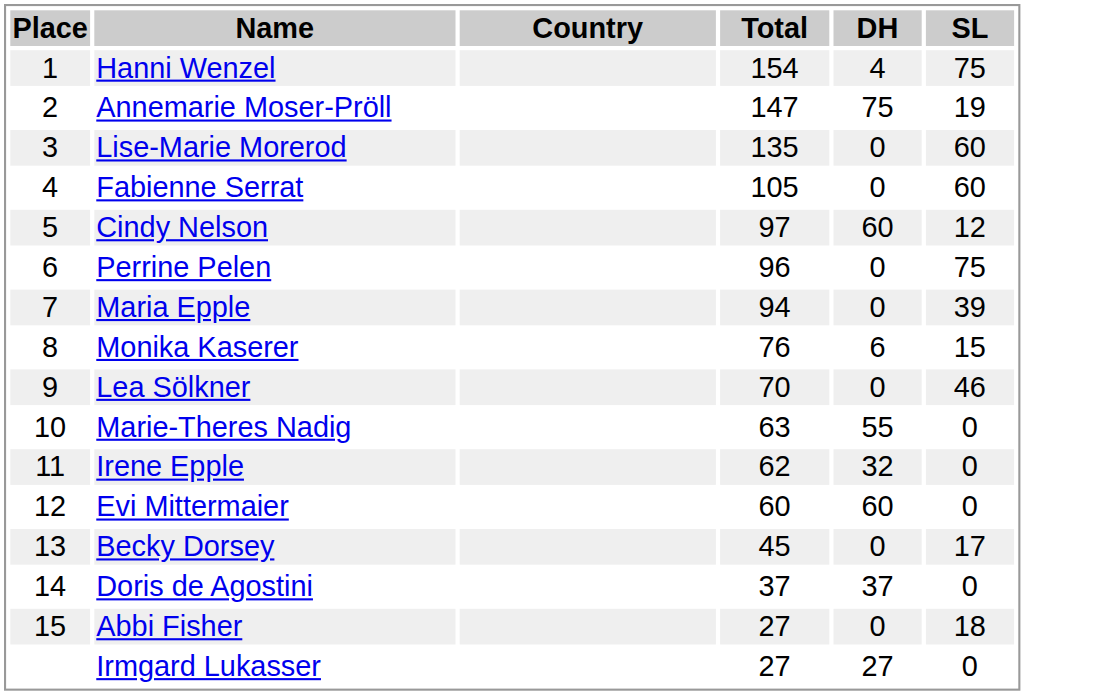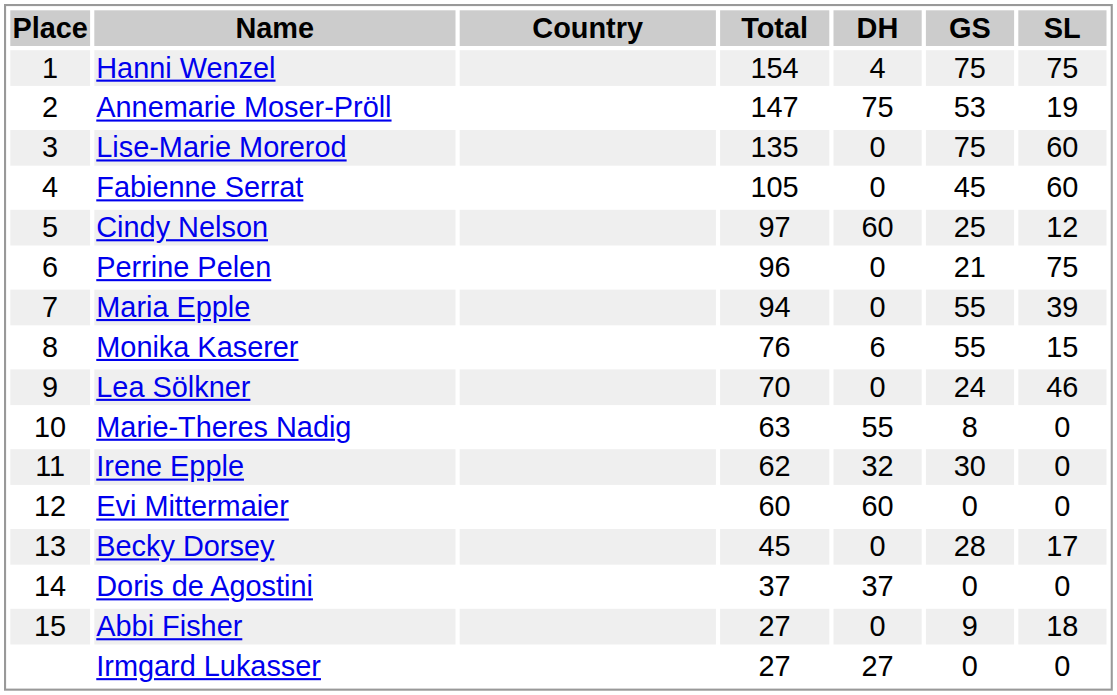 <table border="0" style="border: 1px solid #999; background-color:#FFFFFF; text-align:center; font-size:86%; line-height:15px;">
 <tr align="center" bgcolor="#CCCCCC">
 <th width=35>Place</th>
 <th width=170>Name</th>
 <th width=120>Country</th>
 <th width=50>Total</th>
 <th width=40>DH</th>
+<th width=40>GS</th>
 <th width=40>SL</th>
 </tr>
 <tr bgcolor="#EFEFEF">
 <td>1</td>
 <td align="left"><a href='#'>Hanni Wenzel</a></td>
 <td align="left"></td>
 <td>154</td>
 <td>4</td>
 <td>75</td>
+<td>75</td>
 </tr>
 <tr>
 <td>2</td>
 <td align="left"><a href='#'>Annemarie Moser-Pröll</a></td>
 <td align="left"></td>
 <td>147</td>
 <td>75</td>
+<td>53</td>
 <td>19</td>
 </tr>
 <tr bgcolor="#EFEFEF">
 <td>3</td>
 <td align="left"><a href='#'>Lise-Marie Morerod</a></td>
 <td align="left"></td>
 <td>135</td>
 <td>0</td>
+<td>75</td>
 <td>60</td>
 </tr>
 <tr>
 <td>4</td>
 <td align="left"><a href='#'>Fabienne Serrat</a></td>
 <td align="left"></td>
 <td>105</td>
 <td>0</td>
+<td>45</td>
 <td>60</td>
 </tr>
 <tr bgcolor="#EFEFEF">
 <td>5</td>
 <td align="left"><a href='#'>Cindy Nelson</a></td>
 <td align="left"></td>
 <td>97</td>
 <td>60</td>
+<td>25</td>
 <td>12</td>
 </tr>
 <tr>
 <td>6</td>
 <td align="left"><a href='#'>Perrine Pelen</a></td>
 <td align="left"></td>
 <td>96</td>
 <td>0</td>
+<td>21</td>
 <td>75</td>
 </tr>
 <tr bgcolor="#EFEFEF">
 <td>7</td>
 <td align="left"><a href='#'>Maria Epple</a></td>
 <td align="left"></td>
 <td>94</td>
 <td>0</td>
+<td>55</td>
 <td>39</td>
 </tr>
 <tr>
 <td>8</td>
 <td align="left"><a href='#'>Monika Kaserer</a></td>
 <td align="left"></td>
 <td>76</td>
 <td>6</td>
+<td>55</td>
 <td>15</td>
 </tr>
 <tr bgcolor="#EFEFEF">
 <td>9</td>
 <td align="left"><a href='#'>Lea Sölkner</a></td>
 <td align="left"></td>
 <td>70</td>
 <td>0</td>
+<td>24</td>
 <td>46</td>
 </tr>
 <tr>
 <td>10</td>
 <td align="left"><a href='#'>Marie-Theres Nadig</a></td>
 <td align="left"></td>
 <td>63</td>
 <td>55</td>
+<td>8</td>
 <td>0</td>
 </tr>
 <tr bgcolor="#EFEFEF">
 <td>11</td>
 <td align="left"><a href='#'>Irene Epple</a></td>
 <td align="left"></td>
 <td>62</td>
 <td>32</td>
+<td>30</td>
 <td>0</td>
 </tr>
 <tr>
 <td>12</td>
 <td align="left"><a href='#'>Evi Mittermaier</a></td>
 <td align="left"></td>
 <td>60</td>
 <td>60</td>
 <td>0</td>
+<td>0</td>
 </tr>
 <tr bgcolor="#EFEFEF">
 <td>13</td>
 <td align="left"><a href='#'>Becky Dorsey</a></td>
 <td align="left"></td>
 <td>45</td>
 <td>0</td>
+<td>28</td>
 <td>17</td>
 </tr>
 <tr>
 <td>14</td>
 <td align="left"><a href='#'>Doris de Agostini</a></td>
 <td align="left"></td>
 <td>37</td>
 <td>37</td>
 <td>0</td>
+<td>0</td>
 </tr>
 <tr bgcolor="#EFEFEF">
 <td>15</td>
 <td align="left"><a href='#'>Abbi Fisher</a></td>
 <td align="left"></td>
 <td>27</td>
 <td>0</td>
+<td>9</td>
 <td>18</td>
 </tr>
 <tr>
 <td></td>
 <td align="left"><a href='#'>Irmgard Lukasser</a></td>
 <td align="left"></td>
 <td>27</td>
 <td>27</td>
 <td>0</td>
+<td>0</td>
 </tr>
 </table>
